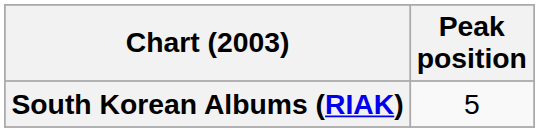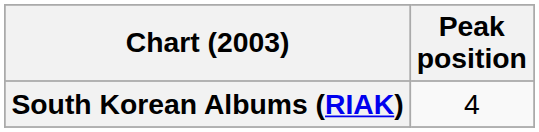 <table class="wikitable plainrowheaders">
 <tr>
 <th>Chart (2003)</th>
 <th>Peak<br>position</th>
 </tr>
 <tr>
 <th scope="row">South Korean Albums (<a href='#'>RIAK</a>)</th>
-<td style="text-align:center;">5</td>
+<td style="text-align:center;">4</td>
 </tr>
 </table>
